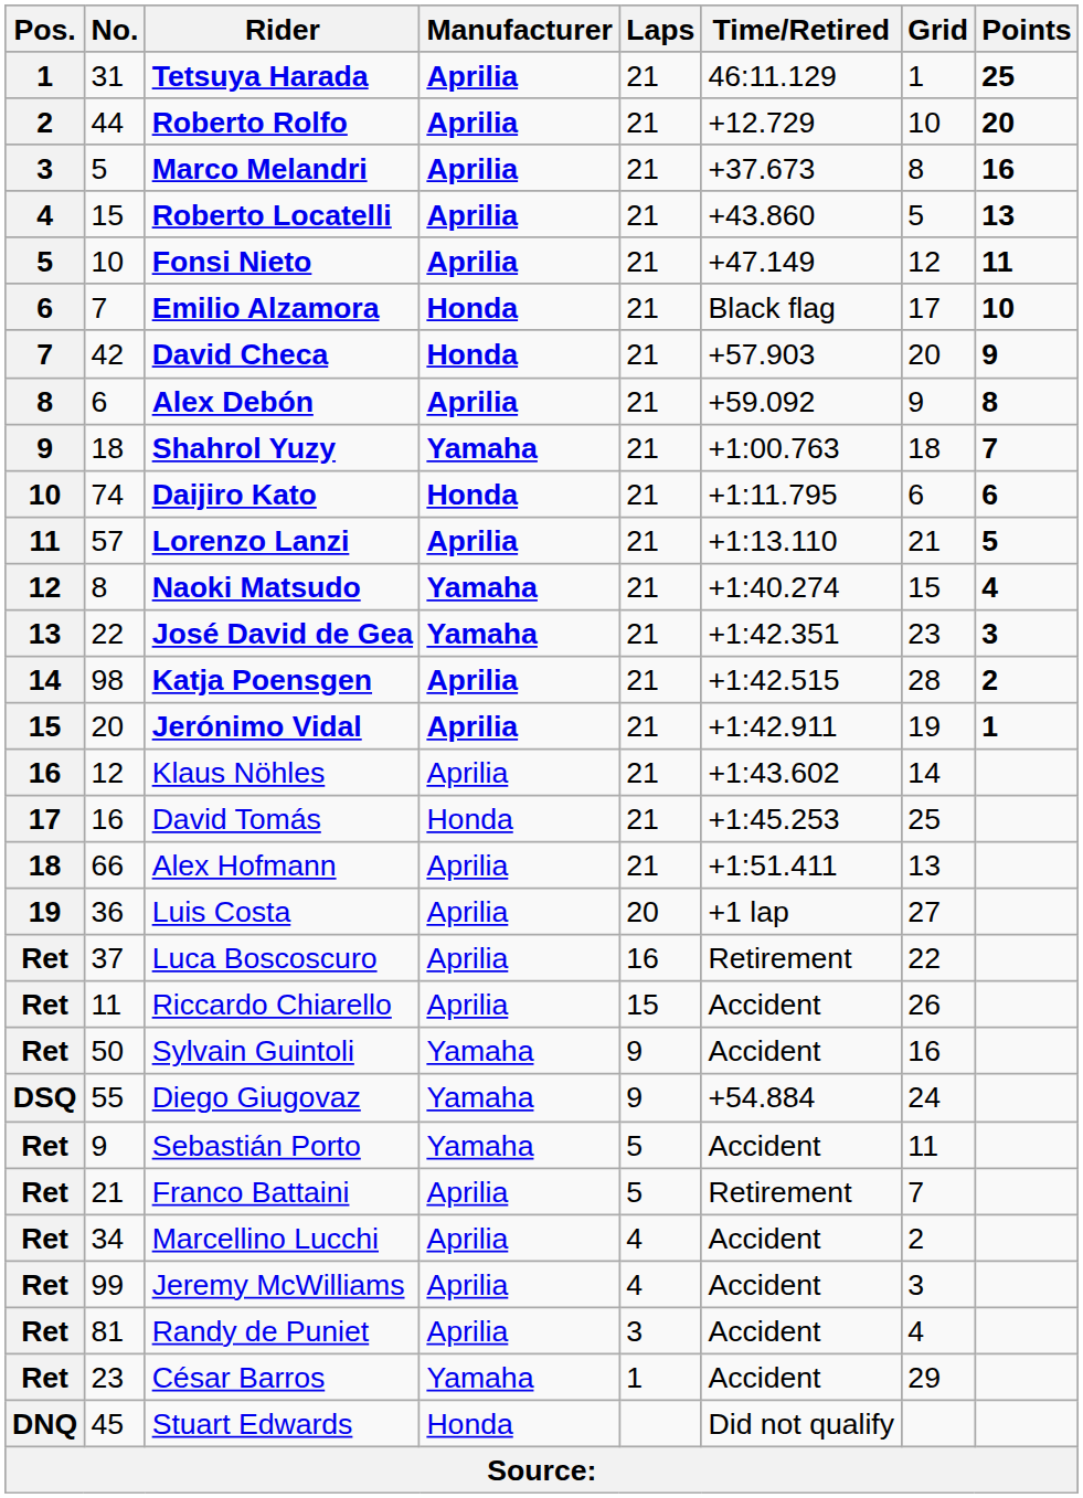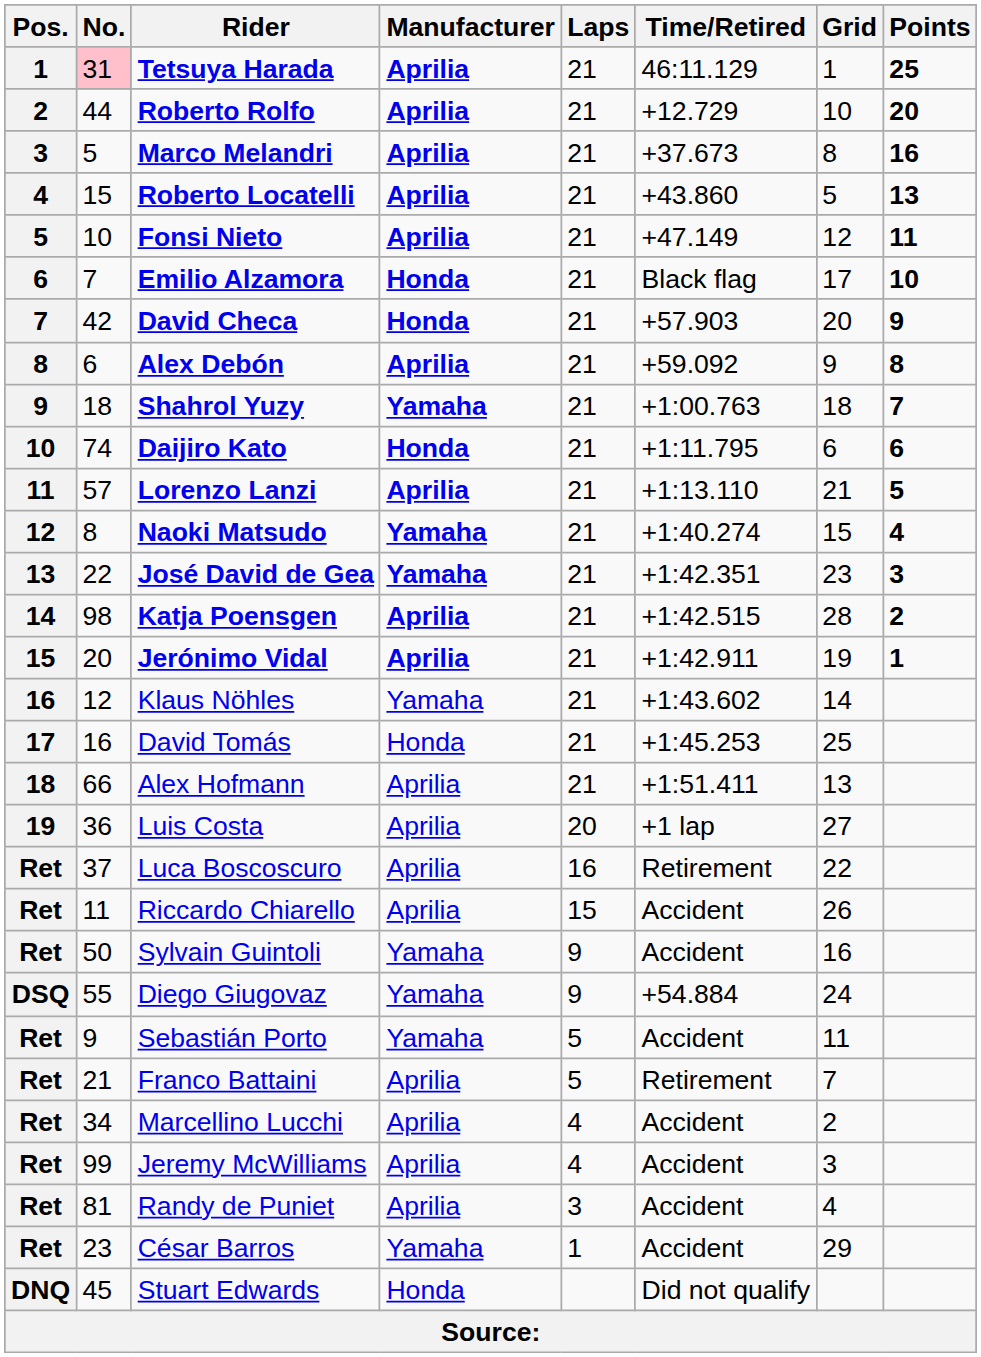 <table class="wikitable" style="font-size: 95%;">
 <tr>
 <th>Pos.</th>
 <th>No.</th>
 <th>Rider</th>
 <th>Manufacturer</th>
 <th>Laps</th>
 <th>Time/Retired</th>
 <th>Grid</th>
 <th>Points</th>
 </tr>
 <tr>
 <th>1</th>
-<td>31</td>
+<td style="background: pink;">31</td>
 <td> <strong><a href='#'>Tetsuya Harada</a></strong></td>
 <td><strong><a href='#'>Aprilia</a></strong></td>
 <td>21</td>
 <td>46:11.129</td>
 <td>1</td>
 <td><strong>25</strong></td>
 </tr>
 <tr>
 <th>2</th>
 <td>44</td>
 <td> <strong><a href='#'>Roberto Rolfo</a></strong></td>
 <td><strong><a href='#'>Aprilia</a></strong></td>
 <td>21</td>
 <td>+12.729</td>
 <td>10</td>
 <td><strong>20</strong></td>
 </tr>
 <tr>
 <th>3</th>
 <td>5</td>
 <td> <strong><a href='#'>Marco Melandri</a></strong></td>
 <td><strong><a href='#'>Aprilia</a></strong></td>
 <td>21</td>
 <td>+37.673</td>
 <td>8</td>
 <td><strong>16</strong></td>
 </tr>
 <tr>
 <th>4</th>
 <td>15</td>
 <td> <strong><a href='#'>Roberto Locatelli</a></strong></td>
 <td><strong><a href='#'>Aprilia</a></strong></td>
 <td>21</td>
 <td>+43.860</td>
 <td>5</td>
 <td><strong>13</strong></td>
 </tr>
 <tr>
 <th>5</th>
 <td>10</td>
 <td> <strong><a href='#'>Fonsi Nieto</a></strong></td>
 <td><strong><a href='#'>Aprilia</a></strong></td>
 <td>21</td>
 <td>+47.149</td>
 <td>12</td>
 <td><strong>11</strong></td>
 </tr>
 <tr>
 <th>6</th>
 <td>7</td>
 <td> <strong><a href='#'>Emilio Alzamora</a></strong></td>
 <td><strong><a href='#'>Honda</a></strong></td>
 <td>21</td>
 <td>Black flag</td>
 <td>17</td>
 <td><strong>10</strong></td>
 </tr>
 <tr>
 <th>7</th>
 <td>42</td>
 <td> <strong><a href='#'>David Checa</a></strong></td>
 <td><strong><a href='#'>Honda</a></strong></td>
 <td>21</td>
 <td>+57.903</td>
 <td>20</td>
 <td><strong>9</strong></td>
 </tr>
 <tr>
 <th>8</th>
 <td>6</td>
 <td> <strong><a href='#'>Alex Debón</a></strong></td>
 <td><strong><a href='#'>Aprilia</a></strong></td>
 <td>21</td>
 <td>+59.092</td>
 <td>9</td>
 <td><strong>8</strong></td>
 </tr>
 <tr>
 <th>9</th>
 <td>18</td>
 <td> <strong><a href='#'>Shahrol Yuzy</a></strong></td>
 <td><strong><a href='#'>Yamaha</a></strong></td>
 <td>21</td>
 <td>+1:00.763</td>
 <td>18</td>
 <td><strong>7</strong></td>
 </tr>
 <tr>
 <th>10</th>
 <td>74</td>
 <td> <strong><a href='#'>Daijiro Kato</a></strong></td>
 <td><strong><a href='#'>Honda</a></strong></td>
 <td>21</td>
 <td>+1:11.795</td>
 <td>6</td>
 <td><strong>6</strong></td>
 </tr>
 <tr>
 <th>11</th>
 <td>57</td>
 <td> <strong><a href='#'>Lorenzo Lanzi</a></strong></td>
 <td><strong><a href='#'>Aprilia</a></strong></td>
 <td>21</td>
 <td>+1:13.110</td>
 <td>21</td>
 <td><strong>5</strong></td>
 </tr>
 <tr>
 <th>12</th>
 <td>8</td>
 <td> <strong><a href='#'>Naoki Matsudo</a></strong></td>
 <td><strong><a href='#'>Yamaha</a></strong></td>
 <td>21</td>
 <td>+1:40.274</td>
 <td>15</td>
 <td><strong>4</strong></td>
 </tr>
 <tr>
 <th>13</th>
 <td>22</td>
 <td> <strong><a href='#'>José David de Gea</a></strong></td>
 <td><strong><a href='#'>Yamaha</a></strong></td>
 <td>21</td>
 <td>+1:42.351</td>
 <td>23</td>
 <td><strong>3</strong></td>
 </tr>
 <tr>
 <th>14</th>
 <td>98</td>
 <td> <strong><a href='#'>Katja Poensgen</a></strong></td>
 <td><strong><a href='#'>Aprilia</a></strong></td>
 <td>21</td>
 <td>+1:42.515</td>
 <td>28</td>
 <td><strong>2</strong></td>
 </tr>
 <tr>
 <th>15</th>
 <td>20</td>
 <td> <strong><a href='#'>Jerónimo Vidal</a></strong></td>
 <td><strong><a href='#'>Aprilia</a></strong></td>
 <td>21</td>
 <td>+1:42.911</td>
 <td>19</td>
 <td><strong>1</strong></td>
 </tr>
 <tr>
 <th>16</th>
 <td>12</td>
 <td> <a href='#'>Klaus Nöhles</a></td>
-<td><a href='#'>Aprilia</a></td>
+<td><a href='#'>Yamaha</a></td>
 <td>21</td>
 <td>+1:43.602</td>
 <td>14</td>
 <td></td>
 </tr>
 <tr>
 <th>17</th>
 <td>16</td>
 <td> <a href='#'>David Tomás</a></td>
 <td><a href='#'>Honda</a></td>
 <td>21</td>
 <td>+1:45.253</td>
 <td>25</td>
 <td></td>
 </tr>
 <tr>
 <th>18</th>
 <td>66</td>
 <td> <a href='#'>Alex Hofmann</a></td>
 <td><a href='#'>Aprilia</a></td>
 <td>21</td>
 <td>+1:51.411</td>
 <td>13</td>
 <td></td>
 </tr>
 <tr>
 <th>19</th>
 <td>36</td>
 <td> <a href='#'>Luis Costa</a></td>
 <td><a href='#'>Aprilia</a></td>
 <td>20</td>
 <td>+1 lap</td>
 <td>27</td>
 <td></td>
 </tr>
 <tr>
 <th>Ret</th>
 <td>37</td>
 <td> <a href='#'>Luca Boscoscuro</a></td>
 <td><a href='#'>Aprilia</a></td>
 <td>16</td>
 <td>Retirement</td>
 <td>22</td>
 <td></td>
 </tr>
 <tr>
 <th>Ret</th>
 <td>11</td>
 <td> <a href='#'>Riccardo Chiarello</a></td>
 <td><a href='#'>Aprilia</a></td>
 <td>15</td>
 <td>Accident</td>
 <td>26</td>
 <td></td>
 </tr>
 <tr>
 <th>Ret</th>
 <td>50</td>
 <td> <a href='#'>Sylvain Guintoli</a></td>
 <td><a href='#'>Yamaha</a></td>
 <td>9</td>
 <td>Accident</td>
 <td>16</td>
 <td></td>
 </tr>
 <tr>
 <th>DSQ</th>
 <td>55</td>
 <td> <a href='#'>Diego Giugovaz</a></td>
 <td><a href='#'>Yamaha</a></td>
 <td>9</td>
 <td>+54.884</td>
 <td>24</td>
 <td></td>
 </tr>
 <tr>
 <th>Ret</th>
 <td>9</td>
 <td> <a href='#'>Sebastián Porto</a></td>
 <td><a href='#'>Yamaha</a></td>
 <td>5</td>
 <td>Accident</td>
 <td>11</td>
 <td></td>
 </tr>
 <tr>
 <th>Ret</th>
 <td>21</td>
 <td> <a href='#'>Franco Battaini</a></td>
 <td><a href='#'>Aprilia</a></td>
 <td>5</td>
 <td>Retirement</td>
 <td>7</td>
 <td></td>
 </tr>
 <tr>
 <th>Ret</th>
 <td>34</td>
 <td> <a href='#'>Marcellino Lucchi</a></td>
 <td><a href='#'>Aprilia</a></td>
 <td>4</td>
 <td>Accident</td>
 <td>2</td>
 <td></td>
 </tr>
 <tr>
 <th>Ret</th>
 <td>99</td>
 <td> <a href='#'>Jeremy McWilliams</a></td>
 <td><a href='#'>Aprilia</a></td>
 <td>4</td>
 <td>Accident</td>
 <td>3</td>
 <td></td>
 </tr>
 <tr>
 <th>Ret</th>
 <td>81</td>
 <td> <a href='#'>Randy de Puniet</a></td>
 <td><a href='#'>Aprilia</a></td>
 <td>3</td>
 <td>Accident</td>
 <td>4</td>
 <td></td>
 </tr>
 <tr>
 <th>Ret</th>
 <td>23</td>
 <td> <a href='#'>César Barros</a></td>
 <td><a href='#'>Yamaha</a></td>
 <td>1</td>
 <td>Accident</td>
 <td>29</td>
 <td></td>
 </tr>
 <tr>
 <th>DNQ</th>
 <td>45</td>
 <td> <a href='#'>Stuart Edwards</a></td>
 <td><a href='#'>Honda</a></td>
 <td></td>
 <td>Did not qualify</td>
 <td></td>
 <td></td>
 </tr>
 <tr>
 <th colspan=8>Source: </th>
 </tr>
 </table>
